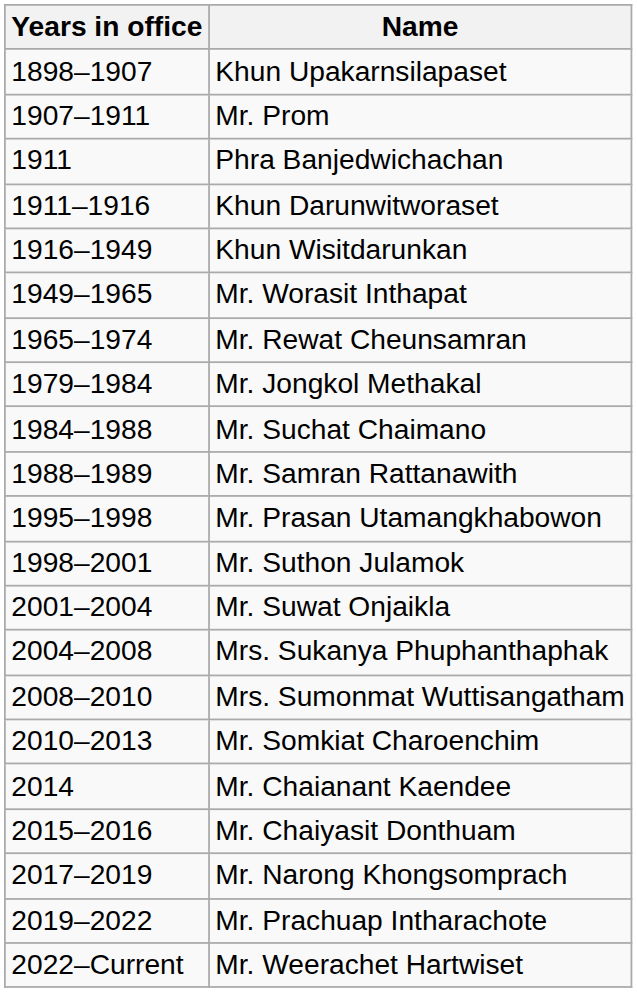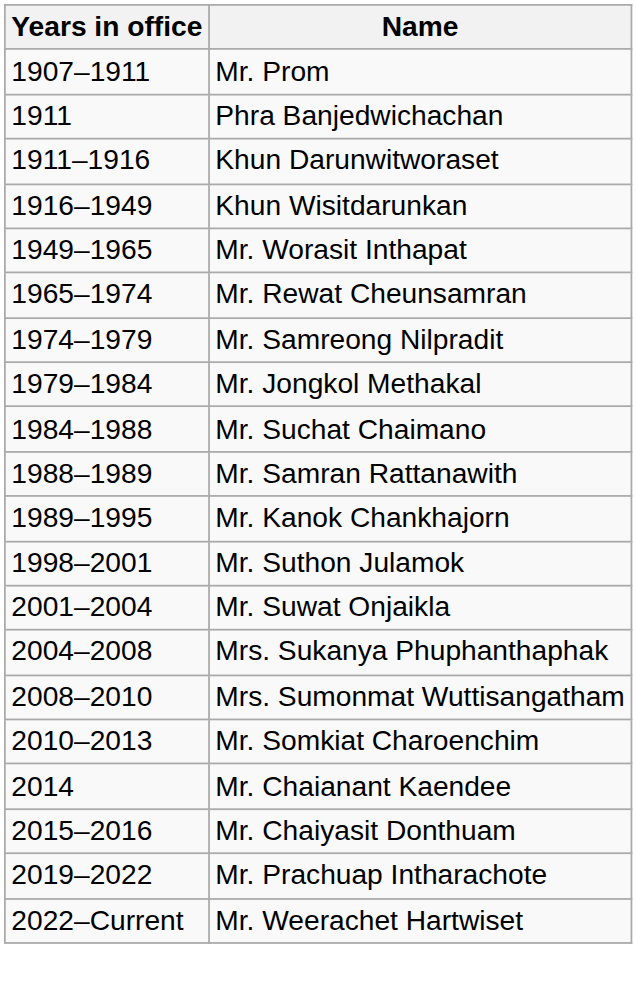 <table class="wikitable">
 <tr>
 <th>Years in office</th>
 <th>Name</th>
-</tr>
-<tr>
-<td>1898–1907</td>
-<td>Khun Upakarnsilapaset</td>
 </tr>
 <tr>
 <td>1907–1911</td>
 <td>Mr. Prom</td>
 </tr>
 <tr>
 <td>1911</td>
 <td>Phra Banjedwichachan</td>
 </tr>
 <tr>
 <td>1911–1916</td>
 <td>Khun Darunwitworaset</td>
 </tr>
 <tr>
 <td>1916–1949</td>
 <td>Khun Wisitdarunkan</td>
 </tr>
 <tr>
 <td>1949–1965</td>
 <td>Mr. Worasit Inthapat</td>
 </tr>
 <tr>
 <td>1965–1974</td>
 <td>Mr. Rewat Cheunsamran</td>
 </tr>
 <tr>
+<td>1974–1979</td>
+<td>Mr. Samreong Nilpradit</td>
+</tr>
+<tr>
 <td>1979–1984</td>
 <td>Mr. Jongkol Methakal</td>
 </tr>
 <tr>
 <td>1984–1988</td>
 <td>Mr. Suchat Chaimano</td>
 </tr>
 <tr>
 <td>1988–1989</td>
 <td>Mr. Samran Rattanawith</td>
 </tr>
 <tr>
-<td>1995–1998</td>
-<td>Mr. Prasan Utamangkhabowon</td>
+<td>1989–1995</td>
+<td>Mr. Kanok Chankhajorn</td>
 </tr>
 <tr>
 <td>1998–2001</td>
 <td>Mr. Suthon Julamok</td>
 </tr>
 <tr>
 <td>2001–2004</td>
 <td>Mr. Suwat Onjaikla</td>
 </tr>
 <tr>
 <td>2004–2008</td>
 <td>Mrs. Sukanya Phuphanthaphak</td>
 </tr>
 <tr>
 <td>2008–2010</td>
 <td>Mrs. Sumonmat Wuttisangatham</td>
 </tr>
 <tr>
 <td>2010–2013</td>
 <td>Mr. Somkiat Charoenchim</td>
 </tr>
 <tr>
 <td>2014</td>
 <td>Mr. Chaianant Kaendee</td>
 </tr>
 <tr>
 <td>2015–2016</td>
 <td>Mr. Chaiyasit Donthuam</td>
 </tr>
 <tr>
-<td>2017–2019</td>
-<td>Mr. Narong Khongsomprach</td>
-</tr>
-<tr>
 <td>2019–2022</td>
 <td>Mr. Prachuap Intharachote</td>
 </tr>
 <tr>
 <td>2022–Current</td>
 <td>Mr. Weerachet Hartwiset</td>
 </tr>
 </table>
